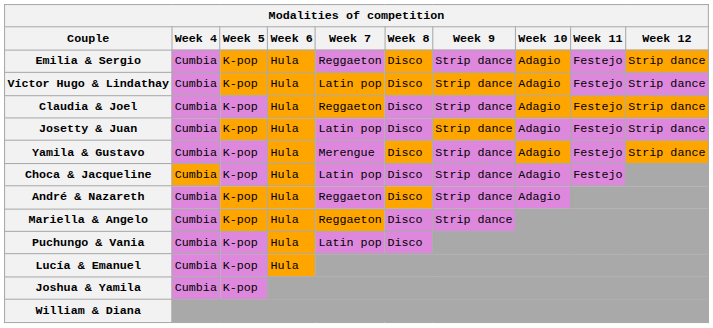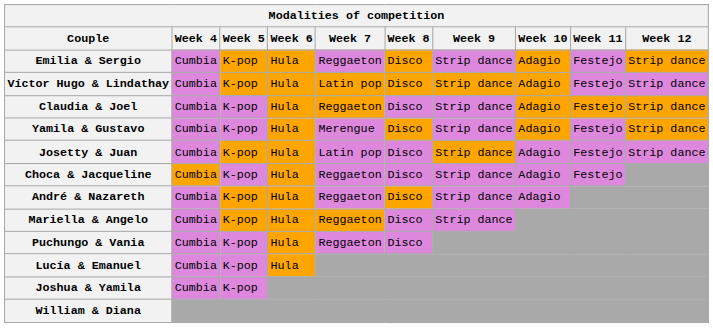 <table class="wikitable collapsible collapsed" style="text-align:left; font-size:85%; line-height:16px;">
 <tr>
 <th colspan=10>Modalities of competition</th>
 </tr>
 <tr>
 <th>Couple</th>
 <th>Week 4</th>
 <th>Week 5</th>
 <th>Week 6</th>
 <th>Week 7</th>
 <th>Week 8</th>
 <th>Week 9</th>
 <th>Week 10</th>
 <th>Week 11</th>
 <th>Week 12</th>
 </tr>
 <tr>
 <th>Emilia & Sergio</th>
 <td style="background:#dd88dd;">Cumbia</td>
 <td style="background:orange;">K-pop</td>
 <td style="background:orange;">Hula</td>
 <td style="background:#dd88dd;">Reggaeton</td>
 <td style="background:orange;">Disco</td>
 <td style="background:#dd88dd;">Strip dance</td>
 <td style="background:orange;">Adagio</td>
 <td style="background:#dd88dd;">Festejo</td>
 <td style="background:orange;">Strip dance</td>
 </tr>
 <tr>
 <th>Víctor Hugo & Lindathay</th>
 <td style="background:#dd88dd;">Cumbia</td>
 <td style="background:orange;">K-pop</td>
 <td style="background:orange;">Hula</td>
 <td style="background:orange;">Latin pop</td>
 <td style="background:orange;">Disco</td>
 <td style="background:orange;">Strip dance</td>
 <td style="background:orange;">Adagio</td>
 <td style="background:#dd88dd;">Festejo</td>
 <td style="background:#dd88dd;">Strip dance</td>
 </tr>
 <tr>
 <th>Claudia & Joel</th>
 <td style="background:#dd88dd;">Cumbia</td>
 <td style="background:#dd88dd;">K-pop</td>
 <td style="background:orange;">Hula</td>
 <td style="background:orange;">Reggaeton</td>
 <td style="background:#dd88dd;">Disco</td>
 <td style="background:#dd88dd;">Strip dance</td>
 <td style="background:orange;">Adagio</td>
 <td style="background:orange;">Festejo</td>
 <td style="background:orange;">Strip dance</td>
 </tr>
 <tr>
+<th>Yamila & Gustavo</th>
+<td style="background:#dd88dd;">Cumbia</td>
+<td style="background:#dd88dd;">K-pop</td>
+<td style="background:orange;">Hula</td>
+<td style="background:#dd88dd;">Merengue</td>
+<td style="background:orange;">Disco</td>
+<td style="background:#dd88dd;">Strip dance</td>
+<td style="background:orange;">Adagio</td>
+<td style="background:#dd88dd;">Festejo</td>
+<td style="background:orange;">Strip dance</td>
+</tr>
+<tr>
 <th>Josetty & Juan</th>
 <td style="background:#dd88dd;">Cumbia</td>
 <td style="background:orange;">K-pop</td>
 <td style="background:orange;">Hula</td>
 <td style="background:#dd88dd;">Latin pop</td>
 <td style="background:#dd88dd;">Disco</td>
 <td style="background:orange;">Strip dance</td>
 <td style="background:#dd88dd;">Adagio</td>
 <td style="background:#dd88dd;">Festejo</td>
 <td style="background:#dd88dd;">Strip dance</td>
 </tr>
 <tr>
-<th>Yamila & Gustavo</th>
-<td style="background:#dd88dd;">Cumbia</td>
-<td style="background:#dd88dd;">K-pop</td>
-<td style="background:orange;">Hula</td>
-<td style="background:#dd88dd;">Merengue</td>
-<td style="background:orange;">Disco</td>
-<td style="background:#dd88dd;">Strip dance</td>
-<td style="background:orange;">Adagio</td>
-<td style="background:#dd88dd;">Festejo</td>
-<td style="background:orange;">Strip dance</td>
-</tr>
-<tr>
 <th>Choca & Jacqueline</th>
 <td style="background:orange;">Cumbia</td>
 <td style="background:#dd88dd;">K-pop</td>
 <td style="background:orange;">Hula</td>
-<td style="background:#dd88dd;">Latin pop</td>
+<td style="background:#dd88dd;">Reggaeton</td>
 <td style="background:#dd88dd;">Disco</td>
 <td style="background:#dd88dd;">Strip dance</td>
 <td style="background:#dd88dd;">Adagio</td>
 <td style="background:#dd88dd;">Festejo</td>
 <td style="background:darkgrey;" colspan="1"></td>
 </tr>
 <tr>
 <th>André & Nazareth</th>
 <td style="background:#dd88dd;">Cumbia</td>
 <td style="background:orange;">K-pop</td>
 <td style="background:orange;">Hula</td>
 <td style="background:#dd88dd;">Reggaeton</td>
 <td style="background:orange;">Disco</td>
 <td style="background:#dd88dd;">Strip dance</td>
 <td style="background:#dd88dd;">Adagio</td>
 <td style="background:darkgrey;" colspan="2"></td>
 </tr>
 <tr>
 <th>Mariella & Angelo</th>
 <td style="background:#dd88dd;">Cumbia</td>
 <td style="background:orange;">K-pop</td>
 <td style="background:orange;">Hula</td>
 <td style="background:orange;">Reggaeton</td>
 <td style="background:#dd88dd;">Disco</td>
 <td style="background:#dd88dd;">Strip dance</td>
 <td style="background:darkgrey;" colspan="3"></td>
 </tr>
 <tr>
 <th>Puchungo & Vania</th>
 <td style="background:#dd88dd;">Cumbia</td>
 <td style="background:#dd88dd;">K-pop</td>
 <td style="background:orange;">Hula</td>
-<td style="background:#dd88dd;">Latin pop</td>
+<td style="background:#dd88dd;">Reggaeton</td>
 <td style="background:#dd88dd;">Disco</td>
 <td style="background:darkgrey;" colspan="4"></td>
 </tr>
 <tr>
 <th>Lucía & Emanuel</th>
 <td style="background:#dd88dd;">Cumbia</td>
 <td style="background:#dd88dd;">K-pop</td>
 <td style="background:orange;">Hula</td>
 <td style="background:darkgrey;" colspan="6"></td>
 </tr>
 <tr>
 <th>Joshua & Yamila</th>
 <td style="background:#dd88dd;">Cumbia</td>
 <td style="background:#dd88dd;">K-pop</td>
 <td style="background:darkgrey;" colspan="7"></td>
 </tr>
 <tr>
 <th>William & Diana</th>
 <td style="background:darkgrey;" colspan="9"></td>
 </tr>
 </table>
